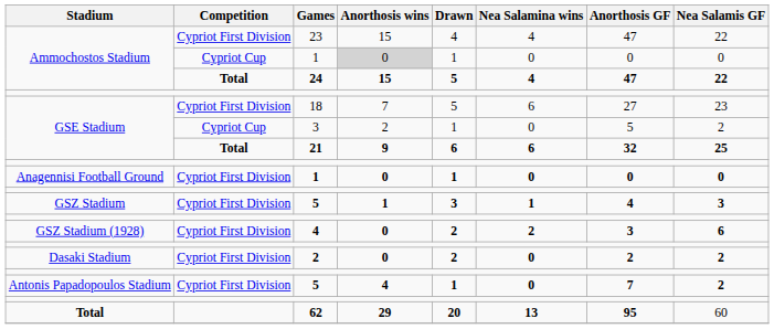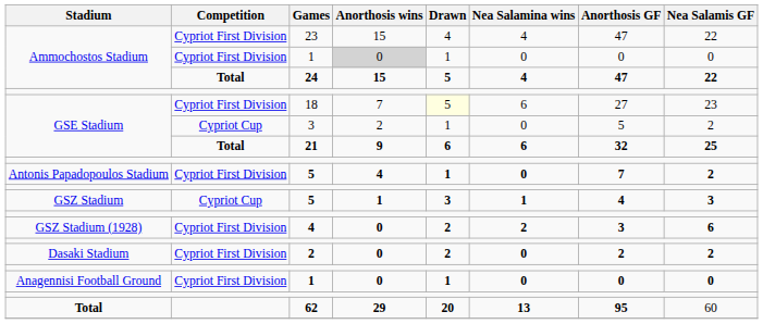 <table class="wikitable" style="margin:1em auto; text-align:center; font-size:90%">
 <tr>
 <th>Stadium</th>
 <th>Competition</th>
 <th>Games</th>
 <th>Anorthosis wins</th>
 <th>Drawn</th>
 <th>Nea Salamina wins</th>
 <th>Anorthosis GF</th>
 <th>Nea Salamis GF</th>
 </tr>
 <tr>
 <td rowspan=3><a href='#'>Ammochostos Stadium</a></td>
 <td><a href='#'>Cypriot First Division</a></td>
 <td>23</td>
 <td>15</td>
 <td>4</td>
 <td>4</td>
 <td>47</td>
 <td>22</td>
 </tr>
 <tr>
-<td><a href='#'>Cypriot Cup</a></td>
+<td><a href='#'>Cypriot First Division</a></td>
 <td>1</td>
 <td style="background: lightgrey;">0</td>
 <td>1</td>
 <td>0</td>
 <td>0</td>
 <td>0</td>
 </tr>
 <tr>
 <td><strong>Total</strong></td>
 <td><strong>24</strong></td>
 <td><strong>15</strong></td>
 <td><strong>5</strong></td>
 <td><strong>4</strong></td>
 <td><strong>47</strong></td>
 <td><strong>22</strong></td>
 </tr>
 <tr>
 <td colspan="8"></td>
 </tr>
 <tr>
 <td rowspan=3><a href='#'>GSE Stadium</a></td>
 <td><a href='#'>Cypriot First Division</a></td>
 <td>18</td>
 <td>7</td>
-<td>5</td>
+<td style="background: lightyellow;">5</td>
 <td>6</td>
 <td>27</td>
 <td>23</td>
 </tr>
 <tr>
 <td><a href='#'>Cypriot Cup</a></td>
 <td>3</td>
 <td>2</td>
 <td>1</td>
 <td>0</td>
 <td>5</td>
 <td>2</td>
 </tr>
 <tr>
 <td><strong>Total</strong></td>
 <td><strong>21</strong></td>
 <td><strong>9</strong></td>
 <td><strong>6</strong></td>
 <td><strong>6</strong></td>
 <td><strong>32</strong></td>
 <td><strong>25</strong></td>
 </tr>
 <tr>
 <td colspan="8"></td>
 </tr>
 <tr>
-<td rowspan=1><a href='#'>Anagennisi Football Ground</a></td>
+<td><a href='#'>Antonis Papadopoulos Stadium</a></td>
 <td><a href='#'>Cypriot First Division</a></td>
+<td><strong>5</strong></td>
+<td><strong>4</strong></td>
 <td><strong>1</strong></td>
 <td><strong>0</strong></td>
-<td><strong>1</strong></td>
-<td><strong>0</strong></td>
-<td><strong>0</strong></td>
-<td><strong>0</strong></td>
+<td><strong>7</strong></td>
+<td><strong>2</strong></td>
 </tr>
 <tr>
 <td colspan="8"></td>
 </tr>
 <tr>
 <td><a href='#'>GSZ Stadium</a></td>
-<td><a href='#'>Cypriot First Division</a></td>
+<td><a href='#'>Cypriot Cup</a></td>
 <td><strong>5</strong></td>
 <td><strong>1</strong></td>
 <td><strong>3</strong></td>
 <td><strong>1</strong></td>
 <td><strong>4</strong></td>
 <td><strong>3</strong></td>
 </tr>
 <tr>
 <td colspan="8"></td>
 </tr>
 <tr>
 <td rowspan=1><a href='#'>GSZ Stadium (1928)</a></td>
 <td><a href='#'>Cypriot First Division</a></td>
 <td><strong>4</strong></td>
 <td><strong>0</strong></td>
 <td><strong>2</strong></td>
 <td><strong>2</strong></td>
 <td><strong>3</strong></td>
 <td><strong>6</strong></td>
 </tr>
 <tr>
 <td colspan="8"></td>
 </tr>
 <tr>
 <td rowspan=1><a href='#'>Dasaki Stadium</a></td>
 <td><a href='#'>Cypriot First Division</a></td>
 <td><strong>2</strong></td>
 <td><strong>0</strong></td>
 <td><strong>2</strong></td>
 <td><strong>0</strong></td>
 <td><strong>2</strong></td>
 <td><strong>2</strong></td>
 </tr>
 <tr>
 <td colspan="8"></td>
 </tr>
 <tr>
-<td><a href='#'>Antonis Papadopoulos Stadium</a></td>
+<td rowspan=1><a href='#'>Anagennisi Football Ground</a></td>
 <td><a href='#'>Cypriot First Division</a></td>
-<td><strong>5</strong></td>
-<td><strong>4</strong></td>
 <td><strong>1</strong></td>
 <td><strong>0</strong></td>
-<td><strong>7</strong></td>
-<td><strong>2</strong></td>
+<td><strong>1</strong></td>
+<td><strong>0</strong></td>
+<td><strong>0</strong></td>
+<td><strong>0</strong></td>
 </tr>
 <tr>
 <td colspan="8"></td>
 </tr>
 <tr>
 <td rowspan="1"><strong>Total</strong></td>
 <td></td>
 <td><strong>62</strong></td>
 <td><strong>29</strong></td>
 <td><strong>20</strong></td>
 <td><strong>13</strong></td>
 <td><strong>95</strong></td>
 <td>60</td>
 </tr>
 <tr>
 </tr>
 </table>
